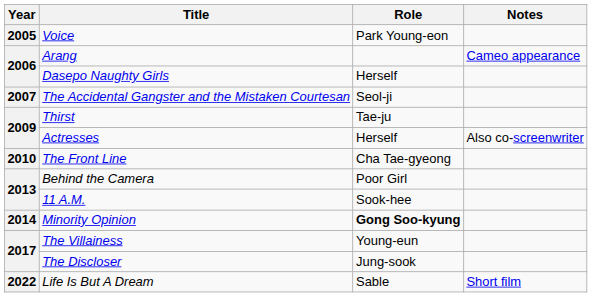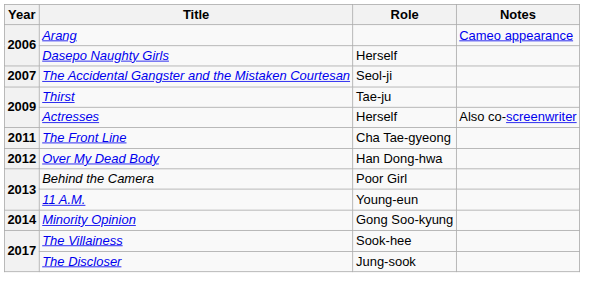 <table class="wikitable plainrowheaders sortable">
 <tr>
 <th scope="col">Year</th>
 <th scope="col">Title</th>
 <th scope="col">Role</th>
 <th scope="col" class="unsortable">Notes</th>
-</tr>
-<tr>
-<th scope="row">2005</th>
-<td><em><a href='#'>Voice</a></em></td>
-<td>Park Young-eon</td>
-<td></td>
 </tr>
 <tr>
 <th scope="row" rowspan="2">2006</th>
 <td><em><a href='#'>Arang</a></em></td>
 <td></td>
 <td><a href='#'>Cameo appearance</a></td>
 </tr>
 <tr>
 <td><em><a href='#'>Dasepo Naughty Girls</a></em></td>
 <td>Herself</td>
 <td></td>
 </tr>
 <tr>
 <th scope="row">2007</th>
 <td><em><a href='#'>The Accidental Gangster and the Mistaken Courtesan</a></em></td>
 <td>Seol-ji</td>
 <td></td>
 </tr>
 <tr>
 <th scope="row" rowspan="2">2009</th>
 <td><em><a href='#'>Thirst</a></em></td>
 <td>Tae-ju</td>
 <td></td>
 </tr>
 <tr>
 <td><em><a href='#'>Actresses</a></em></td>
 <td>Herself</td>
 <td>Also co-<a href='#'>screenwriter</a></td>
 </tr>
 <tr>
-<th scope="row">2010</th>
+<th scope="row">2011</th>
 <td><em><a href='#'>The Front Line</a></em></td>
 <td>Cha Tae-gyeong</td>
+<td></td>
+</tr>
+<tr>
+<th scope="row">2012</th>
+<td><em><a href='#'>Over My Dead Body</a></em></td>
+<td>Han Dong-hwa</td>
 <td></td>
 </tr>
 <tr>
 <th scope="row" rowspan="2">2013</th>
 <td><em>Behind the Camera</em></td>
 <td>Poor Girl</td>
 <td></td>
 </tr>
 <tr>
 <td><em><a href='#'>11 A.M.</a></em></td>
-<td>Sook-hee</td>
+<td>Young-eun</td>
 <td></td>
 </tr>
 <tr>
 <th scope="row">2014</th>
 <td><em><a href='#'>Minority Opinion</a></em></td>
-<td><strong>Gong Soo-kyung</strong></td>
+<td>Gong Soo-kyung</td>
 <td></td>
 </tr>
 <tr>
 <th scope="row" rowspan="2">2017</th>
 <td><em><a href='#'>The Villainess</a></em></td>
-<td>Young-eun</td>
+<td>Sook-hee</td>
 <td></td>
 </tr>
 <tr>
 <td><em><a href='#'>The Discloser</a></em></td>
 <td>Jung-sook</td>
 <td></td>
 </tr>
-<tr>
-<th scope="row">2022</th>
-<td><em>Life Is But A Dream</em></td>
-<td>Sable</td>
-<td><a href='#'>Short film</a></td>
-</tr>
 </table>
